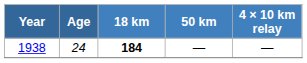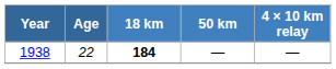 <table class="wikitable" style="font-size:95%; text-align:center; border:grey solid 1px; border-collapse:collapse; background:#ffffff;">
 <tr>
 <th style="background-color:#369; color:white; width:60px;"> Year </th>
 <th style="background-color:#369; color:white; width:40px;"> Age </th>
 <th style="background-color:#4180be; color:white; width:75px;"> 18 km </th>
 <th style="background-color:#4180be; color:white; width:75px;"> 50 km </th>
 <th style="background-color:#4180be; color:white; width:75px;"> 4 × 10 km <br> relay </th>
 </tr>
 <tr>
 <td><a href='#'>1938</a></td>
-<td><em>24</em></td>
+<td><em>22</em></td>
 <td><strong>184</strong></td>
 <td>—</td>
 <td>—</td>
 </tr>
 <tr>
 </tr>
 </table>
